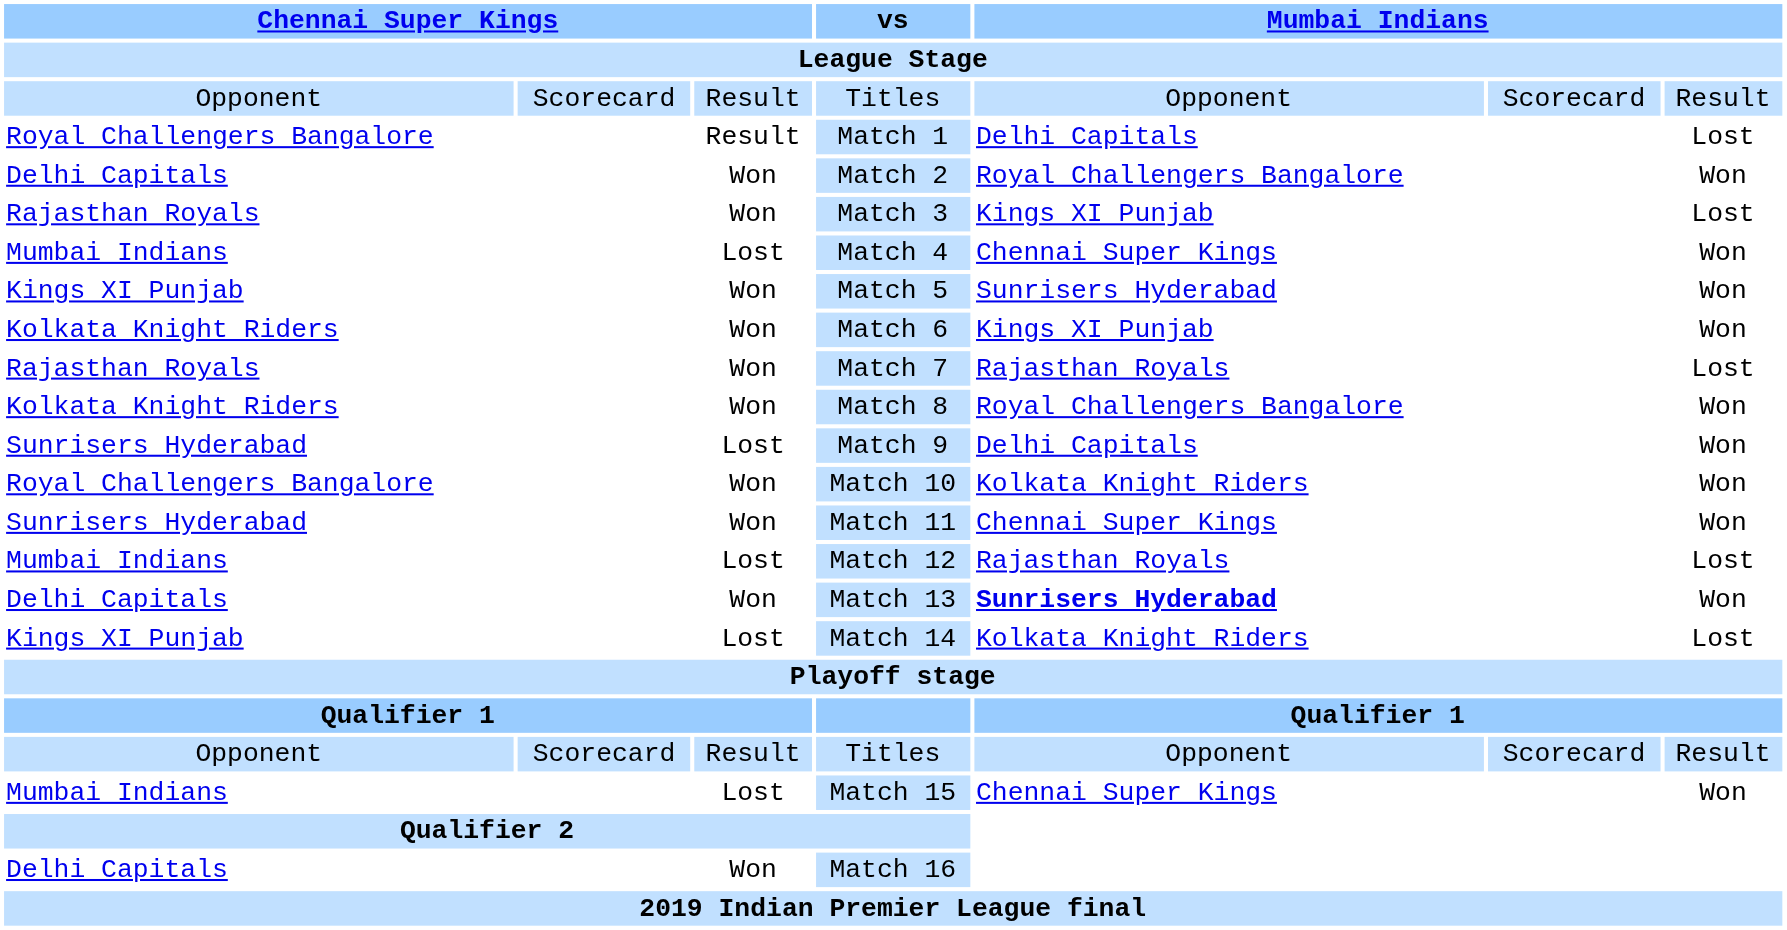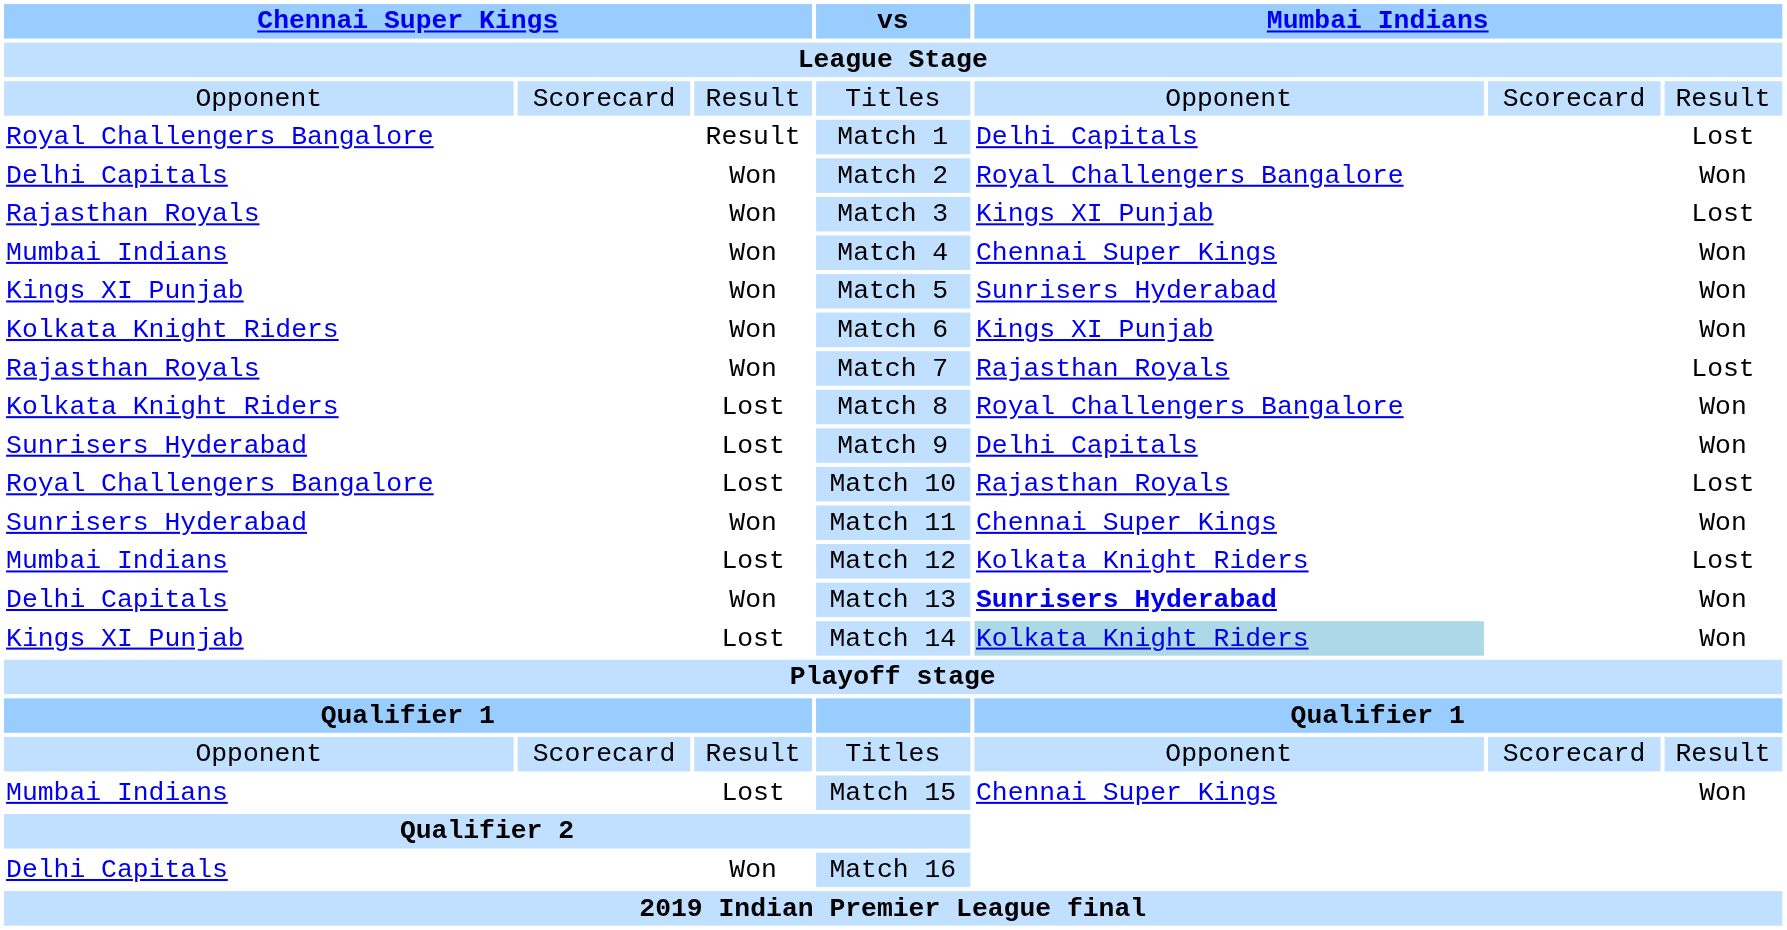 <table style="width:100%;text-align:center">
 <tr style="vertical-align:top;background:#99CCFF">
 <th colspan="3"><a href='#'>Chennai Super Kings</a></th>
 <th>vs</th>
 <th colspan="3"><a href='#'>Mumbai Indians</a></th>
 </tr>
 <tr style="vertical-align:top;background:#C1E0FF">
 <th colspan="7">League Stage</th>
 </tr>
 <tr style="vertical-align:top;background:#C1E0FF">
 <td>Opponent</td>
 <td>Scorecard</td>
 <td>Result</td>
 <td>Titles</td>
 <td>Opponent</td>
 <td>Scorecard</td>
 <td>Result</td>
 </tr>
 <tr>
 <td style="text-align:left"><a href='#'>Royal Challengers Bangalore</a></td>
 <td></td>
 <td>Result</td>
 <td style="background:#C1E0FF">Match 1</td>
 <td style="text-align:left"><a href='#'>Delhi Capitals</a></td>
 <td></td>
 <td>Lost</td>
 </tr>
 <tr>
 <td style="text-align:left"><a href='#'>Delhi Capitals</a></td>
 <td></td>
 <td>Won</td>
 <td style="background:#C1E0FF">Match 2</td>
 <td style="text-align:left"><a href='#'>Royal Challengers Bangalore</a></td>
 <td></td>
 <td>Won</td>
 </tr>
 <tr>
 <td style="text-align:left"><a href='#'>Rajasthan Royals</a></td>
 <td></td>
 <td>Won</td>
 <td style="background:#C1E0FF">Match 3</td>
 <td style="text-align:left"><a href='#'>Kings XI Punjab</a></td>
 <td></td>
 <td>Lost</td>
 </tr>
 <tr>
 <td style="text-align:left"><a href='#'>Mumbai Indians</a></td>
 <td></td>
-<td>Lost</td>
+<td>Won</td>
 <td style="background:#C1E0FF">Match 4</td>
 <td style="text-align:left"><a href='#'>Chennai Super Kings</a></td>
 <td></td>
 <td>Won</td>
 </tr>
 <tr>
 <td style="text-align:left"><a href='#'>Kings XI Punjab</a></td>
 <td></td>
 <td>Won</td>
 <td style="background:#C1E0FF">Match 5</td>
 <td style="text-align:left"><a href='#'>Sunrisers Hyderabad</a></td>
 <td></td>
 <td>Won</td>
 </tr>
 <tr>
 <td style="text-align:left"><a href='#'>Kolkata Knight Riders</a></td>
 <td></td>
 <td>Won</td>
 <td style="background:#C1E0FF">Match 6</td>
 <td style="text-align:left"><a href='#'>Kings XI Punjab</a></td>
 <td></td>
 <td>Won</td>
 </tr>
 <tr>
 <td style="text-align:left"><a href='#'>Rajasthan Royals</a></td>
 <td></td>
 <td>Won</td>
 <td style="background:#C1E0FF">Match 7</td>
 <td style="text-align:left"><a href='#'>Rajasthan Royals</a></td>
 <td></td>
 <td>Lost</td>
 </tr>
 <tr>
 <td style="text-align:left"><a href='#'>Kolkata Knight Riders</a></td>
 <td></td>
-<td>Won</td>
+<td>Lost</td>
 <td style="background:#C1E0FF">Match 8</td>
 <td style="text-align:left"><a href='#'>Royal Challengers Bangalore</a></td>
 <td></td>
 <td>Won</td>
 </tr>
 <tr>
 <td style="text-align:left"><a href='#'>Sunrisers Hyderabad</a></td>
 <td></td>
 <td>Lost</td>
 <td style="background:#C1E0FF">Match 9</td>
 <td style="text-align:left"><a href='#'>Delhi Capitals</a></td>
 <td></td>
 <td>Won</td>
 </tr>
 <tr>
 <td style="text-align:left"><a href='#'>Royal Challengers Bangalore</a></td>
 <td></td>
-<td>Won</td>
+<td>Lost</td>
 <td style="background:#C1E0FF">Match 10</td>
-<td style="text-align:left"><a href='#'>Kolkata Knight Riders</a></td>
+<td style="text-align:left"><a href='#'>Rajasthan Royals</a></td>
 <td></td>
-<td>Won</td>
+<td>Lost</td>
 </tr>
 <tr>
 <td style="text-align:left"><a href='#'>Sunrisers Hyderabad</a></td>
 <td></td>
 <td>Won</td>
 <td style="background:#C1E0FF">Match 11</td>
 <td style="text-align:left"><a href='#'>Chennai Super Kings</a></td>
 <td></td>
 <td>Won</td>
 </tr>
 <tr>
 <td style="text-align:left"><a href='#'>Mumbai Indians</a></td>
 <td></td>
 <td>Lost</td>
 <td style="background:#C1E0FF">Match 12</td>
-<td style="text-align:left"><a href='#'>Rajasthan Royals</a></td>
+<td style="text-align:left"><a href='#'>Kolkata Knight Riders</a></td>
 <td></td>
 <td>Lost</td>
 </tr>
 <tr>
 <td style="text-align:left"><a href='#'>Delhi Capitals</a></td>
 <td></td>
 <td>Won</td>
 <td style="background:#C1E0FF">Match 13</td>
 <td style="text-align:left"><strong><a href='#'>Sunrisers Hyderabad</a></strong></td>
 <td></td>
 <td>Won</td>
 </tr>
 <tr>
 <td style="text-align:left"><a href='#'>Kings XI Punjab</a></td>
 <td></td>
 <td>Lost</td>
 <td style="background:#C1E0FF">Match 14</td>
-<td style="text-align:left"><a href='#'>Kolkata Knight Riders</a></td>
+<td style="background: lightblue; text-align:left"><a href='#'>Kolkata Knight Riders</a></td>
 <td></td>
-<td>Lost</td>
+<td>Won</td>
 </tr>
 <tr style="vertical-align:top;background:#C1E0FF">
 <th colspan="7">Playoff stage</th>
 </tr>
 <tr style="vertical-align:top;background:#99CCFF">
 <th colspan="3">Qualifier 1</th>
 <th></th>
 <th colspan="3">Qualifier 1</th>
 </tr>
 <tr style="vertical-align:top;background:#C1E0FF">
 <td>Opponent</td>
 <td>Scorecard</td>
 <td>Result</td>
 <td>Titles</td>
 <td>Opponent</td>
 <td>Scorecard</td>
 <td>Result</td>
 </tr>
 <tr>
 <td style="text-align:left"><a href='#'>Mumbai Indians</a></td>
 <td></td>
 <td>Lost</td>
 <td style="background:#C1E0FF">Match 15</td>
 <td style="text-align:left"><a href='#'>Chennai Super Kings</a></td>
 <td></td>
 <td>Won</td>
 <td></td>
 </tr>
 <tr style="vertical-align:top;background:#C1E0FF">
 <th colspan="4">Qualifier 2</th>
 </tr>
 <tr>
 <td style="text-align:left"><a href='#'>Delhi Capitals</a></td>
 <td></td>
 <td>Won</td>
 <td style="background:#C1E0FF">Match 16</td>
 </tr>
 <tr style="vertical-align:top;background:#C1E0FF">
 <th colspan="7">2019 Indian Premier League final</th>
 </tr>
 </table>
